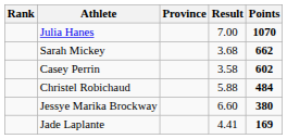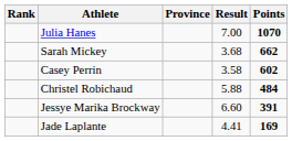 <table class="wikitable sortable" style="text-align:center">
 <tr>
 <th>Rank</th>
 <th>Athlete</th>
 <th>Province</th>
 <th>Result</th>
 <th>Points</th>
 </tr>
 <tr>
 <td></td>
 <td align=left><a href='#'>Julia Hanes</a></td>
 <td align="left"></td>
 <td>7.00</td>
 <td><strong>1070</strong></td>
 </tr>
 <tr>
 <td></td>
 <td align=left>Sarah Mickey</td>
 <td align="left"></td>
 <td>3.68</td>
 <td><strong>662</strong></td>
 </tr>
 <tr>
 <td></td>
 <td align=left>Casey Perrin</td>
 <td align="left"></td>
 <td>3.58</td>
 <td><strong>602</strong></td>
 </tr>
 <tr>
 <td></td>
 <td align=left>Christel Robichaud</td>
 <td align="left"></td>
 <td>5.88</td>
 <td><strong>484</strong></td>
 </tr>
 <tr>
 <td></td>
 <td align=left>Jessye Marika Brockway</td>
 <td align="left"></td>
 <td>6.60</td>
-<td><strong>380</strong></td>
+<td><strong>391</strong></td>
 </tr>
 <tr>
 <td></td>
 <td align=left>Jade Laplante</td>
 <td align="left"></td>
 <td>4.41</td>
 <td><strong>169</strong></td>
 </tr>
 </table>
